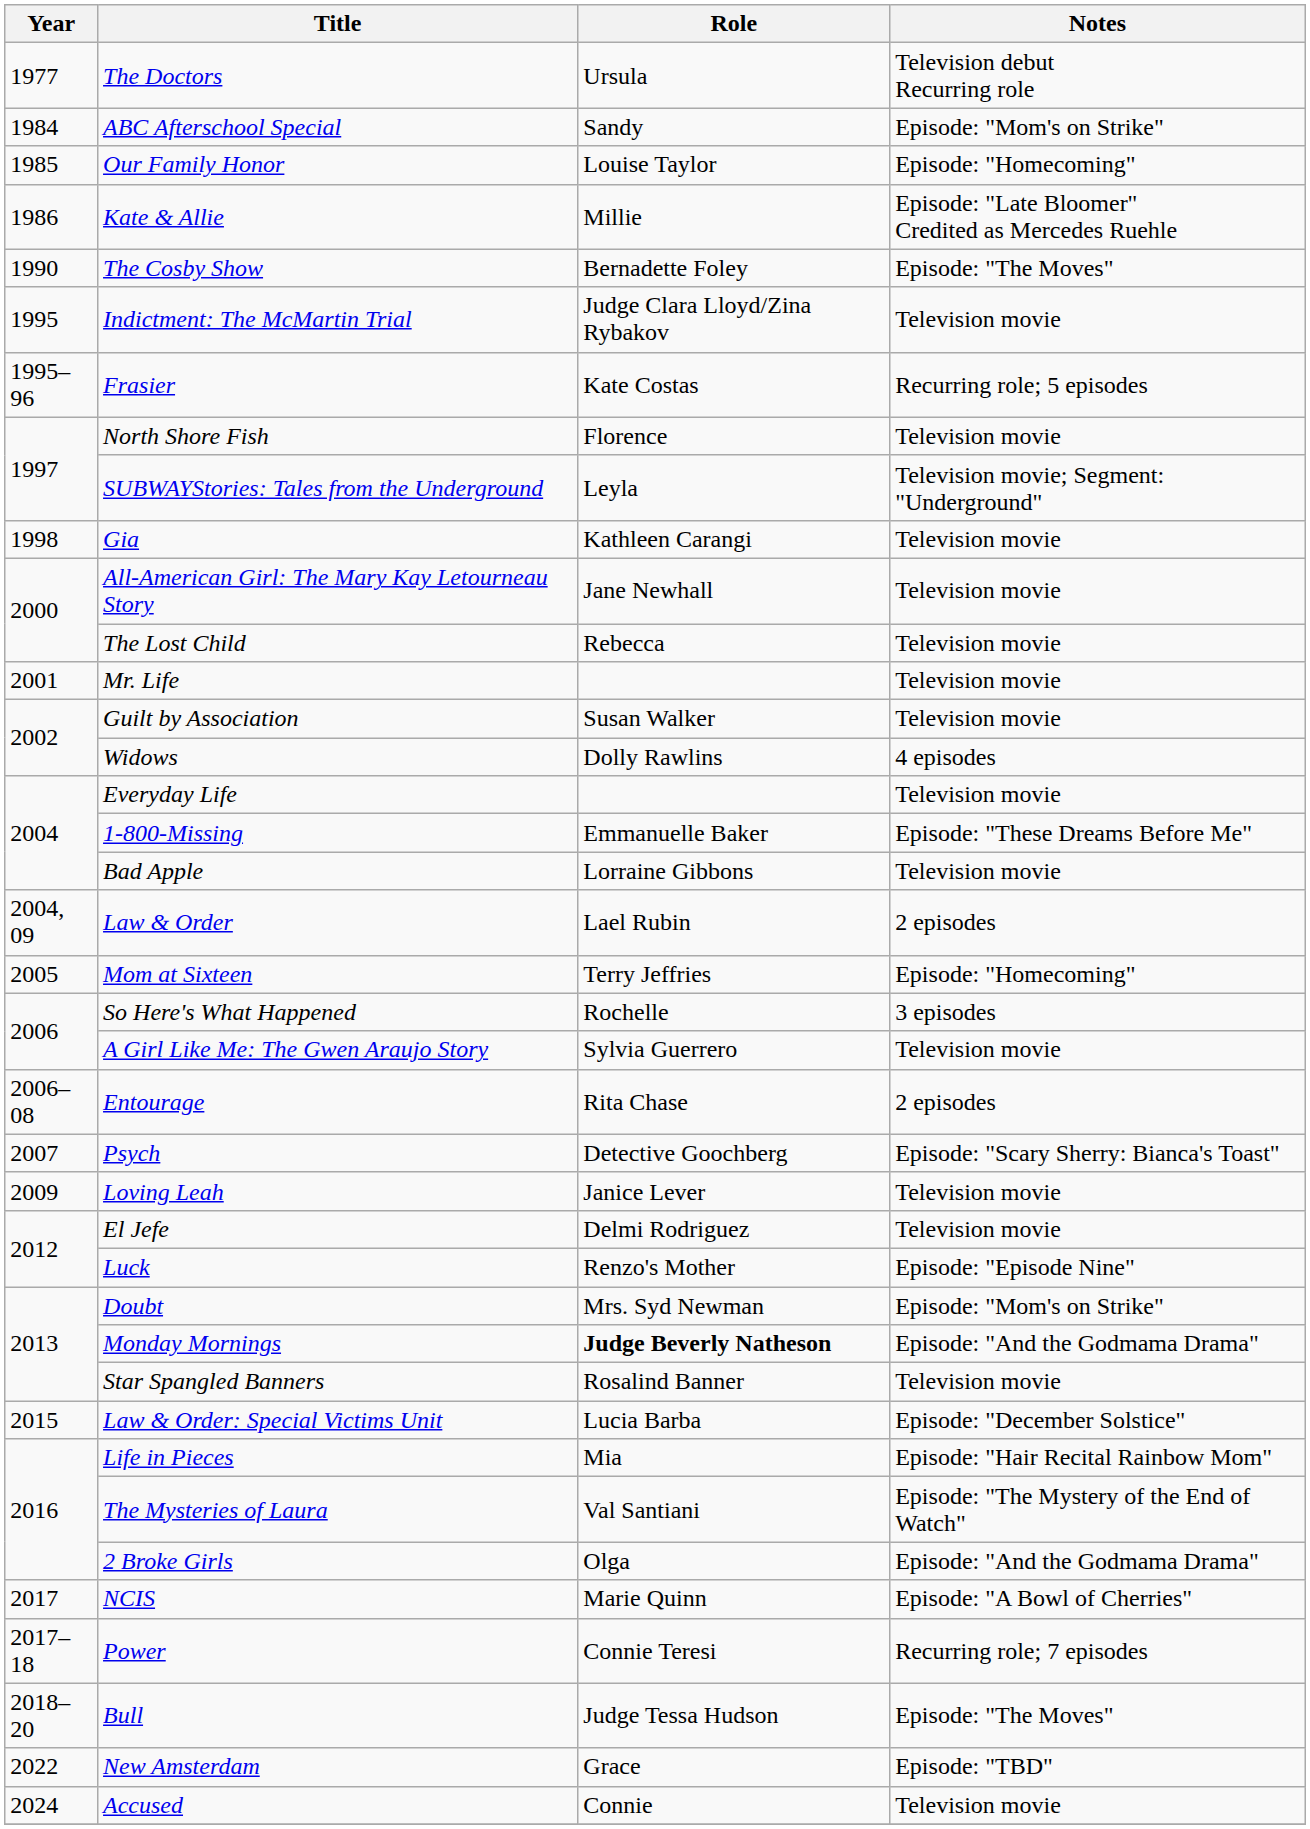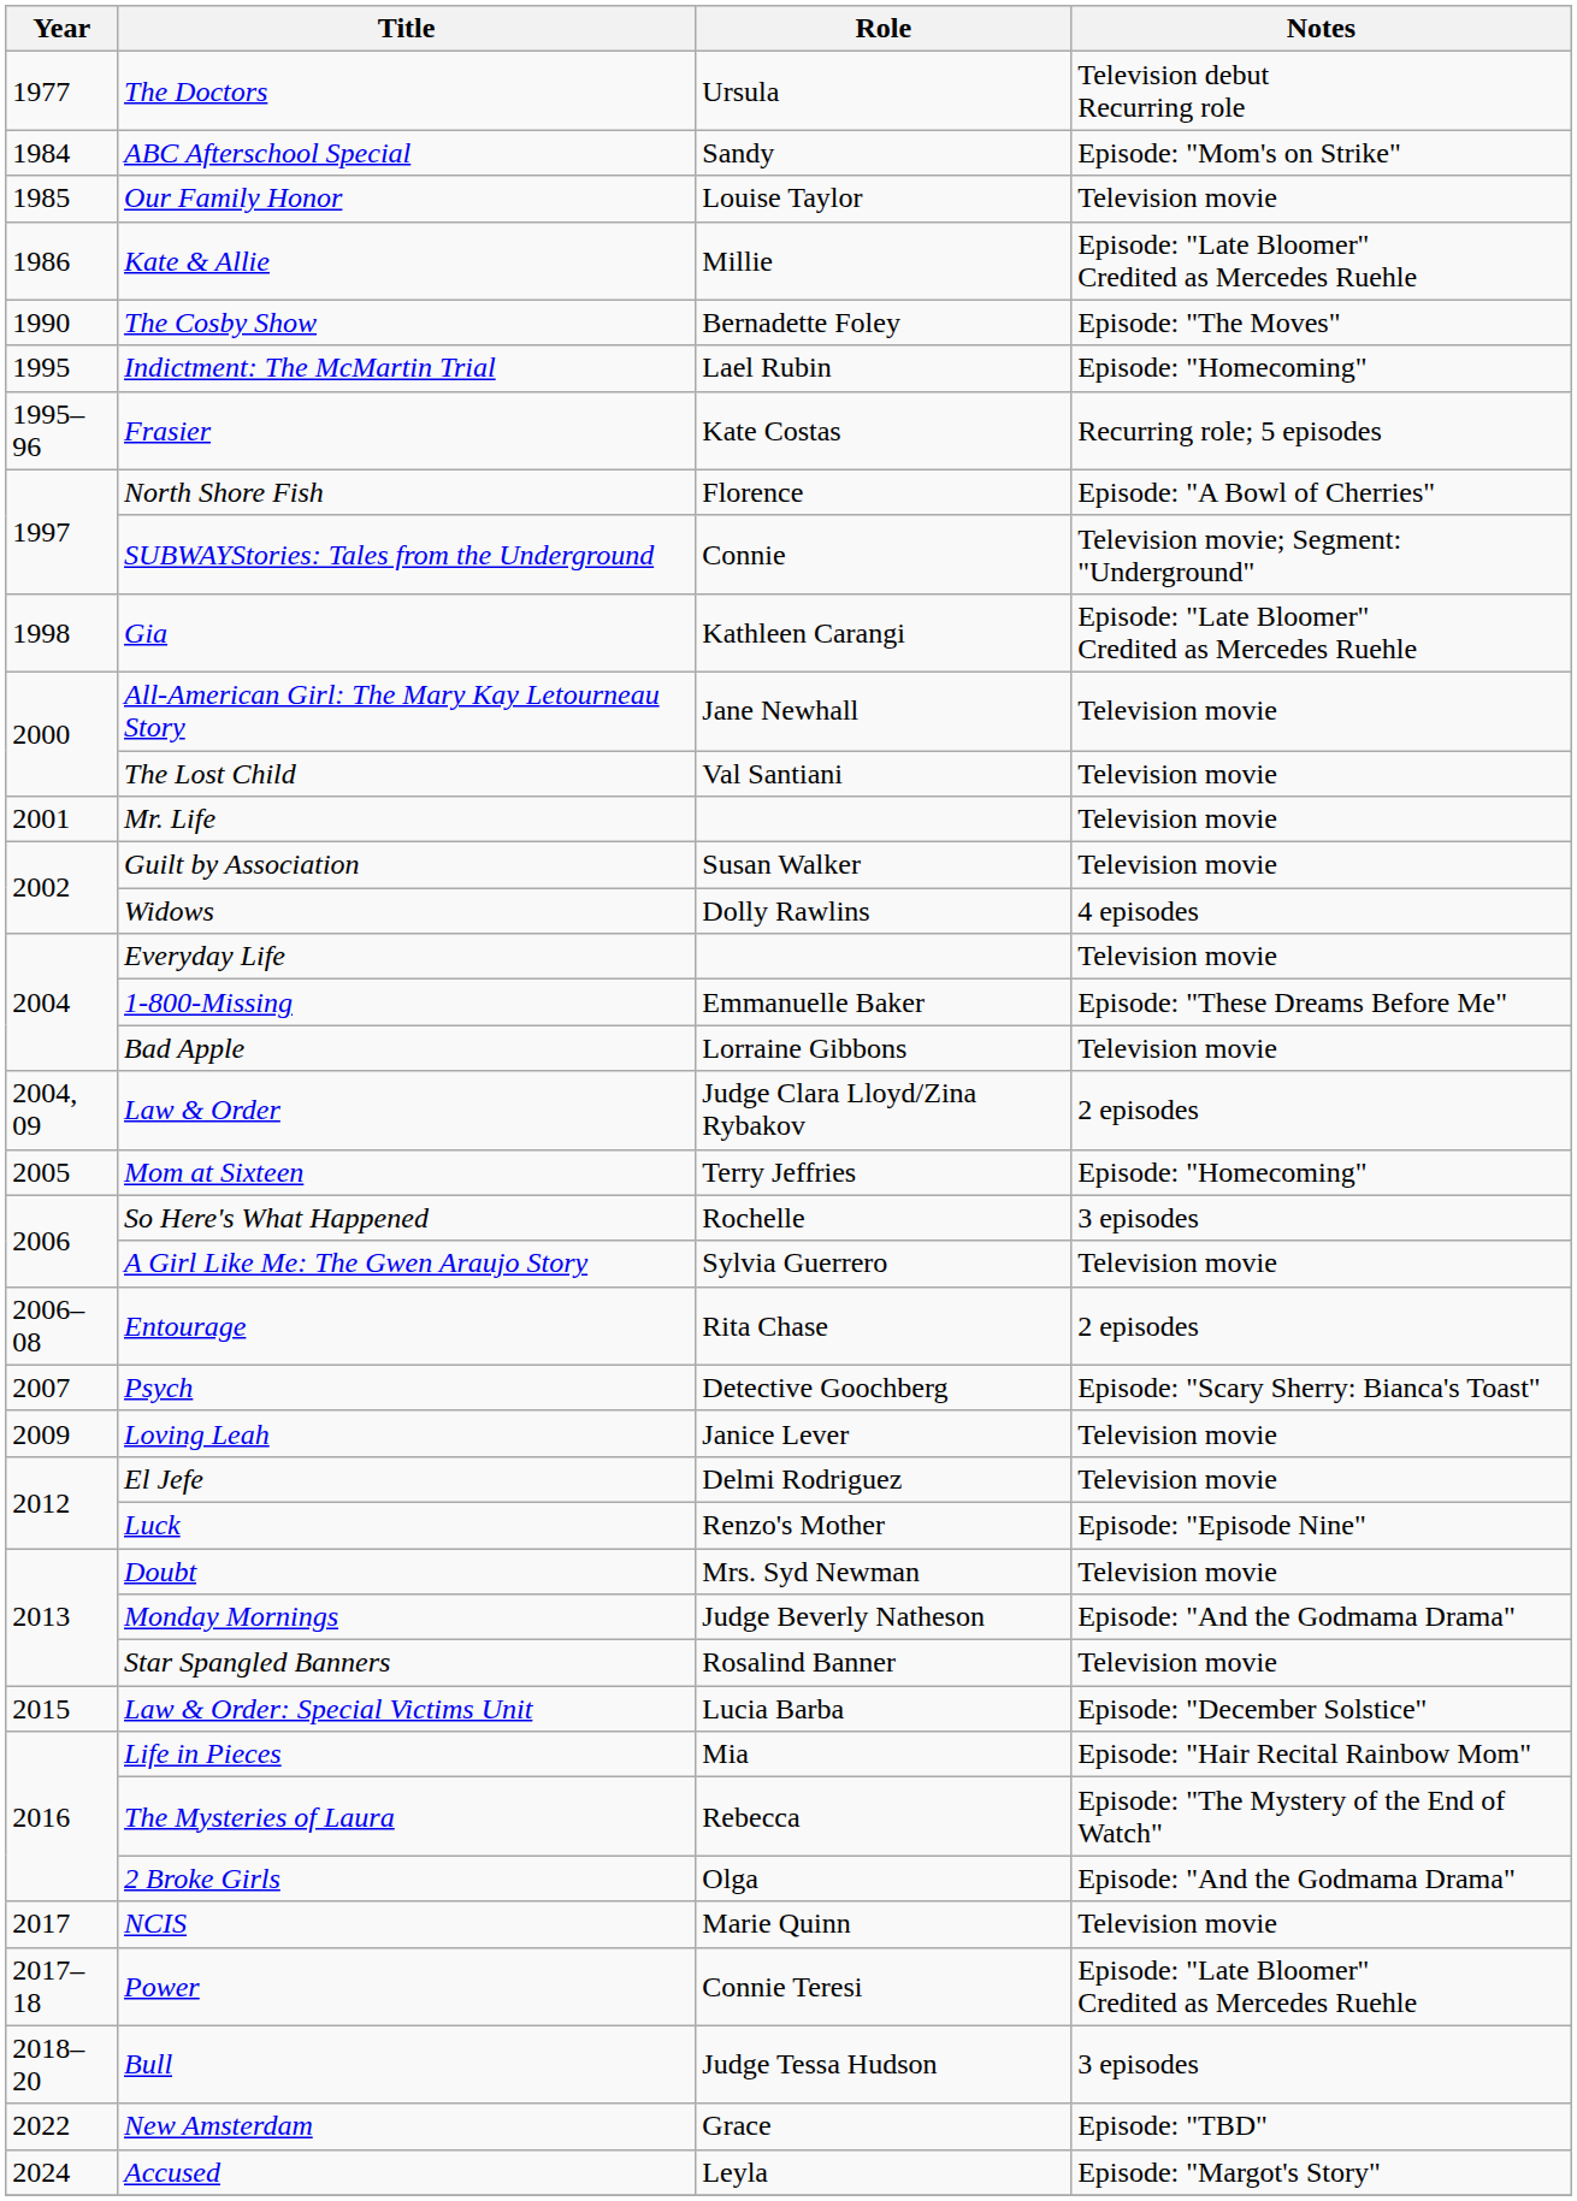 <table class="wikitable">
 <tr>
 <th>Year</th>
 <th>Title</th>
 <th>Role</th>
 <th>Notes</th>
 </tr>
 <tr>
 <td>1977</td>
 <td><em><a href='#'>The Doctors</a></em></td>
 <td>Ursula</td>
 <td>Television debut <br> Recurring role</td>
 </tr>
 <tr>
 <td>1984</td>
 <td><em><a href='#'>ABC Afterschool Special</a></em></td>
 <td>Sandy</td>
 <td>Episode: "Mom's on Strike"</td>
 </tr>
 <tr>
 <td>1985</td>
 <td><em><a href='#'>Our Family Honor</a></em></td>
 <td>Louise Taylor</td>
-<td>Episode: "Homecoming"</td>
+<td>Television movie</td>
 </tr>
 <tr>
 <td>1986</td>
 <td><em><a href='#'>Kate & Allie</a></em></td>
 <td>Millie</td>
 <td>Episode: "Late Bloomer" <br>Credited as Mercedes Ruehle</td>
 </tr>
 <tr>
 <td>1990</td>
 <td><em><a href='#'>The Cosby Show</a></em></td>
 <td>Bernadette Foley</td>
 <td>Episode: "The Moves"</td>
 </tr>
 <tr>
 <td>1995</td>
 <td><em><a href='#'>Indictment: The McMartin Trial</a></em></td>
-<td>Judge Clara Lloyd/Zina Rybakov</td>
-<td>Television movie</td>
+<td>Lael Rubin</td>
+<td>Episode: "Homecoming"</td>
 </tr>
 <tr>
 <td>1995–96</td>
 <td><em><a href='#'>Frasier</a></em></td>
 <td>Kate Costas</td>
 <td>Recurring role; 5 episodes</td>
 </tr>
 <tr>
 <td rowspan="2">1997</td>
 <td><em>North Shore Fish</em></td>
 <td>Florence</td>
-<td>Television movie</td>
+<td>Episode: "A Bowl of Cherries"</td>
 </tr>
 <tr>
 <td><em><a href='#'>SUBWAYStories: Tales from the Underground</a></em></td>
-<td>Leyla</td>
+<td>Connie</td>
 <td>Television movie; Segment: "Underground"</td>
 </tr>
 <tr>
 <td>1998</td>
 <td><em><a href='#'>Gia</a></em></td>
 <td>Kathleen Carangi</td>
-<td>Television movie</td>
+<td>Episode: "Late Bloomer" <br>Credited as Mercedes Ruehle</td>
 </tr>
 <tr>
 <td rowspan="2">2000</td>
 <td><em><a href='#'>All-American Girl: The Mary Kay Letourneau Story</a></em></td>
 <td>Jane Newhall</td>
 <td>Television movie</td>
 </tr>
 <tr>
 <td><em>The Lost Child</em></td>
-<td>Rebecca</td>
+<td>Val Santiani</td>
 <td>Television movie</td>
 </tr>
 <tr>
 <td>2001</td>
 <td><em>Mr. Life</em></td>
 <td></td>
 <td>Television movie</td>
 </tr>
 <tr>
 <td rowspan="2">2002</td>
 <td><em>Guilt by Association</em></td>
 <td>Susan Walker</td>
 <td>Television movie</td>
 </tr>
 <tr>
 <td><em>Widows</em></td>
 <td>Dolly Rawlins</td>
 <td>4 episodes</td>
 </tr>
 <tr>
 <td rowspan="3">2004</td>
 <td><em>Everyday Life</em></td>
 <td></td>
 <td>Television movie</td>
 </tr>
 <tr>
 <td><em><a href='#'>1-800-Missing</a></em></td>
 <td>Emmanuelle Baker</td>
 <td>Episode: "These Dreams Before Me"</td>
 </tr>
 <tr>
 <td><em>Bad Apple</em></td>
 <td>Lorraine Gibbons</td>
 <td>Television movie</td>
 </tr>
 <tr>
 <td>2004, 09</td>
 <td><em><a href='#'>Law & Order</a></em></td>
-<td>Lael Rubin</td>
+<td>Judge Clara Lloyd/Zina Rybakov</td>
 <td>2 episodes</td>
 </tr>
 <tr>
 <td>2005</td>
 <td><em><a href='#'>Mom at Sixteen</a></em></td>
 <td>Terry Jeffries</td>
 <td>Episode: "Homecoming"</td>
 </tr>
 <tr>
 <td rowspan="2">2006</td>
 <td><em>So Here's What Happened</em></td>
 <td>Rochelle</td>
 <td>3 episodes</td>
 </tr>
 <tr>
 <td><em><a href='#'>A Girl Like Me: The Gwen Araujo Story</a></em></td>
 <td>Sylvia Guerrero</td>
 <td>Television movie</td>
 </tr>
 <tr>
 <td>2006–08</td>
 <td><em><a href='#'>Entourage</a></em></td>
 <td>Rita Chase</td>
 <td>2 episodes</td>
 </tr>
 <tr>
 <td>2007</td>
 <td><em><a href='#'>Psych</a></em></td>
 <td>Detective Goochberg</td>
 <td>Episode: "Scary Sherry: Bianca's Toast"</td>
 </tr>
 <tr>
 <td>2009</td>
 <td><em><a href='#'>Loving Leah</a></em></td>
 <td>Janice Lever</td>
 <td>Television movie</td>
 </tr>
 <tr>
 <td rowspan="2">2012</td>
 <td><em>El Jefe</em></td>
 <td>Delmi Rodriguez</td>
 <td>Television movie</td>
 </tr>
 <tr>
 <td><em><a href='#'>Luck</a></em></td>
 <td>Renzo's Mother</td>
 <td>Episode: "Episode Nine"</td>
 </tr>
 <tr>
 <td rowspan="3">2013</td>
 <td><em><a href='#'>Doubt</a></em></td>
 <td>Mrs. Syd Newman</td>
-<td>Episode: "Mom's on Strike"</td>
+<td>Television movie</td>
 </tr>
 <tr>
 <td><em><a href='#'>Monday Mornings</a></em></td>
-<td><strong>Judge Beverly Natheson</strong></td>
+<td>Judge Beverly Natheson</td>
 <td>Episode: "And the Godmama Drama"</td>
 </tr>
 <tr>
 <td><em>Star Spangled Banners</em></td>
 <td>Rosalind Banner</td>
 <td>Television movie</td>
 </tr>
 <tr>
 <td>2015</td>
 <td><em><a href='#'>Law & Order: Special Victims Unit</a></em></td>
 <td>Lucia Barba</td>
 <td>Episode: "December Solstice"</td>
 </tr>
 <tr>
 <td rowspan="3">2016</td>
 <td><em><a href='#'>Life in Pieces</a></em></td>
 <td>Mia</td>
 <td>Episode: "Hair Recital Rainbow Mom"</td>
 </tr>
 <tr>
 <td><em><a href='#'>The Mysteries of Laura</a></em></td>
-<td>Val Santiani</td>
+<td>Rebecca</td>
 <td>Episode: "The Mystery of the End of Watch"</td>
 </tr>
 <tr>
 <td><em><a href='#'>2 Broke Girls</a></em></td>
 <td>Olga</td>
 <td>Episode: "And the Godmama Drama"</td>
 </tr>
 <tr>
 <td>2017</td>
 <td><em><a href='#'>NCIS</a></em></td>
 <td>Marie Quinn</td>
-<td>Episode: "A Bowl of Cherries"</td>
+<td>Television movie</td>
 </tr>
 <tr>
 <td>2017–18</td>
 <td><em><a href='#'>Power</a></em></td>
 <td>Connie Teresi</td>
-<td>Recurring role; 7 episodes</td>
+<td>Episode: "Late Bloomer" <br>Credited as Mercedes Ruehle</td>
 </tr>
 <tr>
 <td>2018–20</td>
 <td><em><a href='#'>Bull</a></em></td>
 <td>Judge Tessa Hudson</td>
-<td>Episode: "The Moves"</td>
+<td>3 episodes</td>
 </tr>
 <tr>
 <td>2022</td>
 <td><em><a href='#'>New Amsterdam</a></em></td>
 <td>Grace</td>
 <td>Episode: "TBD"</td>
 </tr>
 <tr>
 <td>2024</td>
 <td><em><a href='#'>Accused</a></em></td>
-<td>Connie</td>
-<td>Television movie</td>
+<td>Leyla</td>
+<td>Episode: "Margot's Story"</td>
 </tr>
 <tr>
 </tr>
 </table>
